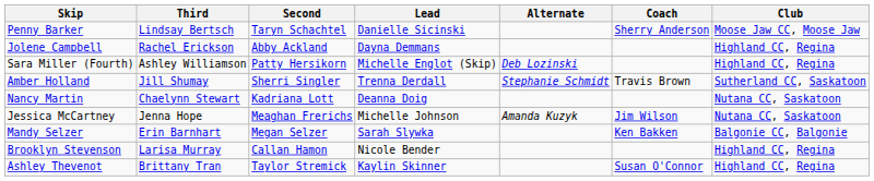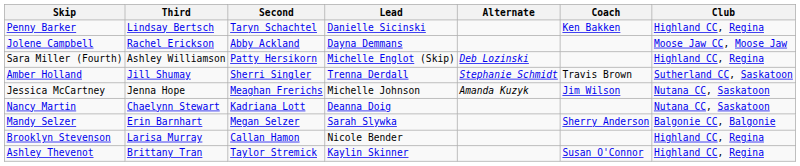 <table class="wikitable">
 <tr>
 <th scope="col">Skip</th>
 <th scope="col">Third</th>
 <th scope="col">Second</th>
 <th scope="col">Lead</th>
 <th scope="col">Alternate</th>
 <th scope="col">Coach</th>
 <th scope="col">Club</th>
 </tr>
 <tr>
 <td><a href='#'>Penny Barker</a></td>
 <td><a href='#'>Lindsay Bertsch</a></td>
 <td><a href='#'>Taryn Schachtel</a></td>
 <td><a href='#'>Danielle Sicinski</a></td>
 <td></td>
-<td><a href='#'>Sherry Anderson</a></td>
-<td><a href='#'>Moose Jaw CC</a>, <a href='#'>Moose Jaw</a></td>
+<td><a href='#'>Ken Bakken</a></td>
+<td><a href='#'>Highland CC</a>, <a href='#'>Regina</a></td>
 </tr>
 <tr>
 <td><a href='#'>Jolene Campbell</a></td>
 <td><a href='#'>Rachel Erickson</a></td>
 <td><a href='#'>Abby Ackland</a></td>
 <td><a href='#'>Dayna Demmans</a></td>
 <td></td>
 <td></td>
-<td><a href='#'>Highland CC</a>, <a href='#'>Regina</a></td>
+<td><a href='#'>Moose Jaw CC</a>, <a href='#'>Moose Jaw</a></td>
 </tr>
 <tr>
 <td>Sara Miller (Fourth)</td>
 <td>Ashley Williamson</td>
 <td><a href='#'>Patty Hersikorn</a></td>
 <td><a href='#'>Michelle Englot</a> (Skip)</td>
 <td><em><a href='#'>Deb Lozinski</a></em></td>
 <td></td>
 <td><a href='#'>Highland CC</a>, <a href='#'>Regina</a></td>
 </tr>
 <tr>
 <td><a href='#'>Amber Holland</a></td>
 <td><a href='#'>Jill Shumay</a></td>
 <td><a href='#'>Sherri Singler</a></td>
 <td><a href='#'>Trenna Derdall</a></td>
 <td><em><a href='#'>Stephanie Schmidt</a></em></td>
 <td>Travis Brown</td>
 <td><a href='#'>Sutherland CC</a>, <a href='#'>Saskatoon</a></td>
 </tr>
 <tr>
+<td>Jessica McCartney</td>
+<td>Jenna Hope</td>
+<td><a href='#'>Meaghan Frerichs</a></td>
+<td>Michelle Johnson</td>
+<td><em>Amanda Kuzyk</em></td>
+<td><a href='#'>Jim Wilson</a></td>
+<td><a href='#'>Nutana CC</a>, <a href='#'>Saskatoon</a></td>
+</tr>
+<tr>
 <td><a href='#'>Nancy Martin</a></td>
 <td><a href='#'>Chaelynn Stewart</a></td>
 <td><a href='#'>Kadriana Lott</a></td>
 <td><a href='#'>Deanna Doig</a></td>
 <td></td>
 <td></td>
 <td><a href='#'>Nutana CC</a>, <a href='#'>Saskatoon</a></td>
 </tr>
 <tr>
-<td>Jessica McCartney</td>
-<td>Jenna Hope</td>
-<td><a href='#'>Meaghan Frerichs</a></td>
-<td>Michelle Johnson</td>
-<td><em>Amanda Kuzyk</em></td>
-<td><a href='#'>Jim Wilson</a></td>
-<td><a href='#'>Nutana CC</a>, <a href='#'>Saskatoon</a></td>
-</tr>
-<tr>
 <td><a href='#'>Mandy Selzer</a></td>
 <td><a href='#'>Erin Barnhart</a></td>
 <td><a href='#'>Megan Selzer</a></td>
 <td><a href='#'>Sarah Slywka</a></td>
 <td></td>
-<td><a href='#'>Ken Bakken</a></td>
+<td><a href='#'>Sherry Anderson</a></td>
 <td><a href='#'>Balgonie CC</a>, <a href='#'>Balgonie</a></td>
 </tr>
 <tr>
 <td><a href='#'>Brooklyn Stevenson</a></td>
 <td><a href='#'>Larisa Murray</a></td>
 <td><a href='#'>Callan Hamon</a></td>
 <td>Nicole Bender</td>
 <td></td>
 <td></td>
 <td><a href='#'>Highland CC</a>, <a href='#'>Regina</a></td>
 </tr>
 <tr>
 <td><a href='#'>Ashley Thevenot</a></td>
 <td><a href='#'>Brittany Tran</a></td>
 <td><a href='#'>Taylor Stremick</a></td>
 <td><a href='#'>Kaylin Skinner</a></td>
 <td></td>
 <td><a href='#'>Susan O'Connor</a></td>
 <td><a href='#'>Highland CC</a>, <a href='#'>Regina</a></td>
 </tr>
 </table>
